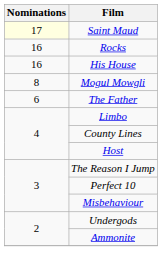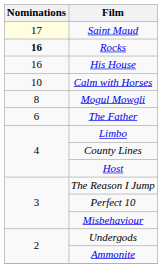 <table class="wikitable plainrowheaders" style="text-align:center;">
 <tr>
 <th scope="col" style="width:55px;">Nominations</th>
 <th scope="col" style="text-align:center;">Film</th>
 </tr>
 <tr>
 <td scope=row style="background: lightyellow; text-align:center">17</td>
 <td><em><a href='#'>Saint Maud</a></em></td>
 </tr>
 <tr>
-<td scope=row style="text-align:center">16</td>
+<td scope=row style="text-align:center"><strong>16</strong></td>
 <td><em><a href='#'>Rocks</a></em></td>
 </tr>
 <tr>
 <td scope=row style="text-align:center">16</td>
 <td><em><a href='#'>His House</a></em></td>
+</tr>
+<tr>
+<td scope=row style="text-align:center">10</td>
+<td><em><a href='#'>Calm with Horses</a></em></td>
 </tr>
 <tr>
 <td scope=row style="text-align:center">8</td>
 <td><em><a href='#'>Mogul Mowgli</a></em></td>
 </tr>
 <tr>
 <td scope=row style="text-align:center">6</td>
 <td><em><a href='#'>The Father</a></em></td>
 </tr>
 <tr>
 <td rowspan="3" scope=row style="text-align:center">4</td>
 <td><em><a href='#'>Limbo</a></em></td>
 </tr>
 <tr>
 <td><em>County Lines</em></td>
 </tr>
 <tr>
 <td><em><a href='#'>Host</a></em></td>
 </tr>
 <tr>
 <td rowspan="3" scope=row style="text-align:center">3</td>
 <td><em>The Reason I Jump</em></td>
 </tr>
 <tr>
 <td><em>Perfect 10</em></td>
 </tr>
 <tr>
 <td><em><a href='#'>Misbehaviour</a></em></td>
 </tr>
 <tr>
 <td rowspan="2" scope=row style="text-align:center">2</td>
 <td><em>Undergods</em></td>
 </tr>
 <tr>
 <td><em><a href='#'>Ammonite</a></em></td>
 </tr>
 <tr>
 </tr>
 </table>
